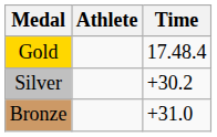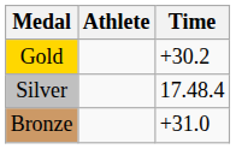 <table class="wikitable">
 <tr>
 <th>Medal</th>
 <th>Athlete</th>
 <th>Time</th>
 </tr>
 <tr>
 <td style="text-align:center;background-color:gold;">Gold</td>
 <td></td>
-<td>17.48.4</td>
+<td>+30.2</td>
 </tr>
 <tr>
 <td style="text-align:center;background-color:silver;">Silver</td>
 <td></td>
-<td>+30.2</td>
+<td>17.48.4</td>
 </tr>
 <tr>
 <td style="text-align:center;background-color:#CC9966;">Bronze</td>
 <td></td>
 <td>+31.0</td>
 </tr>
 </table>
